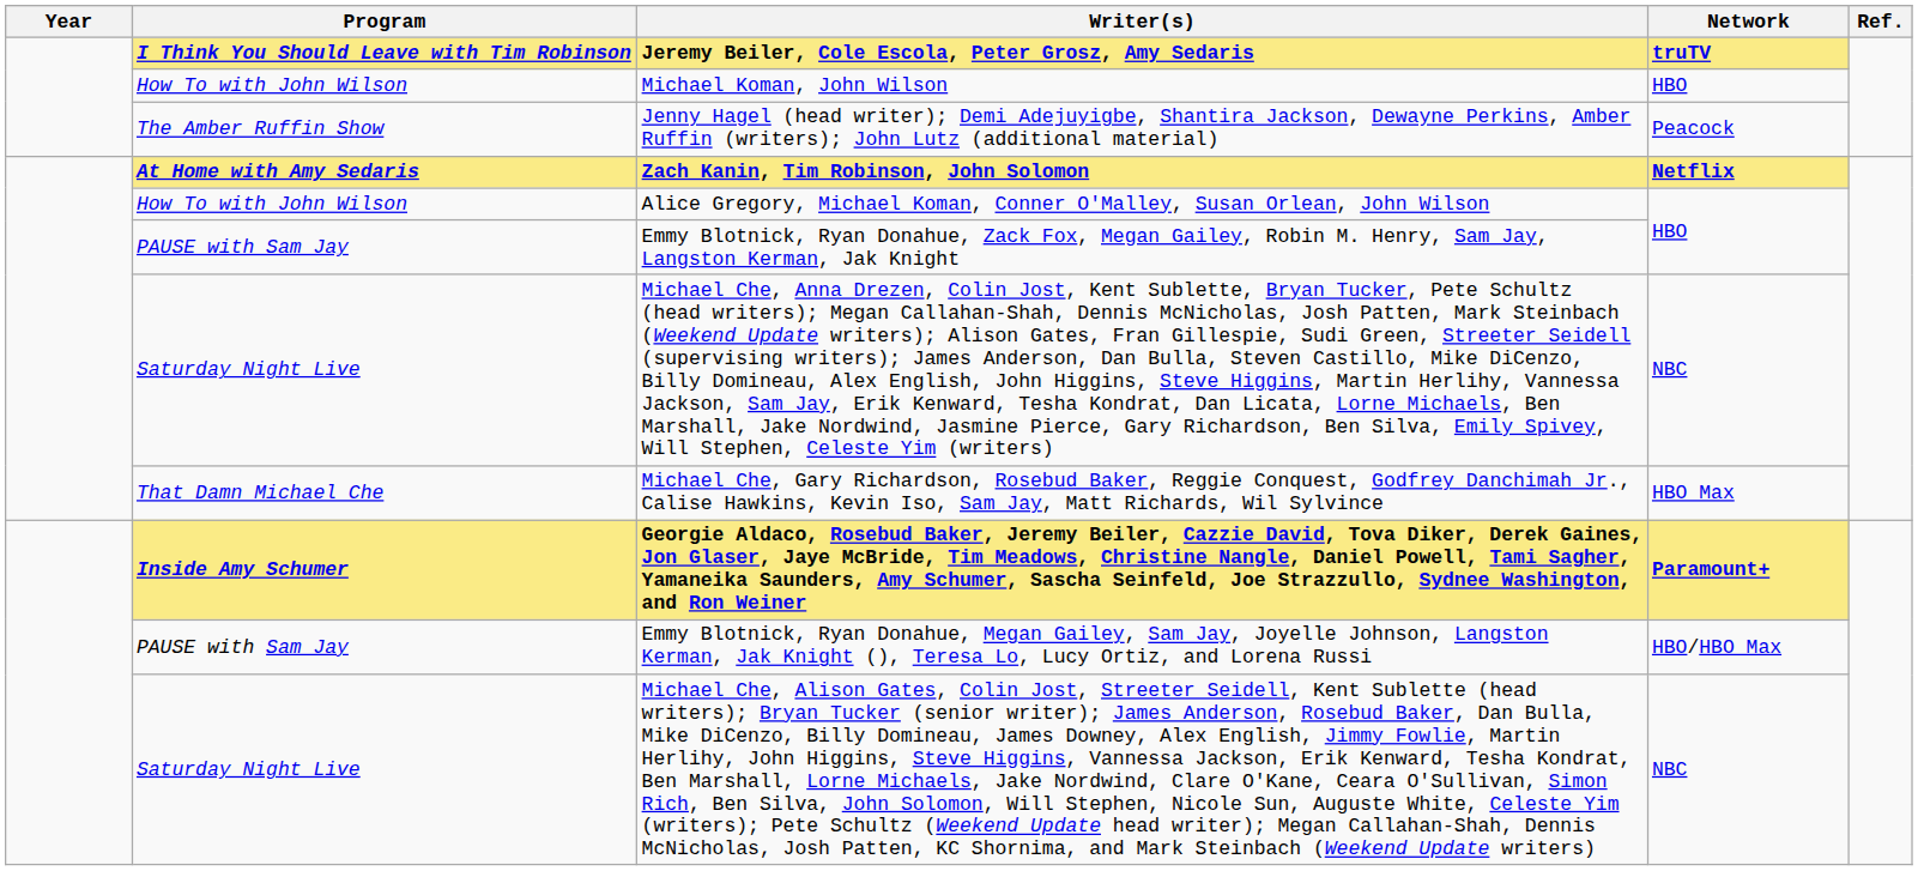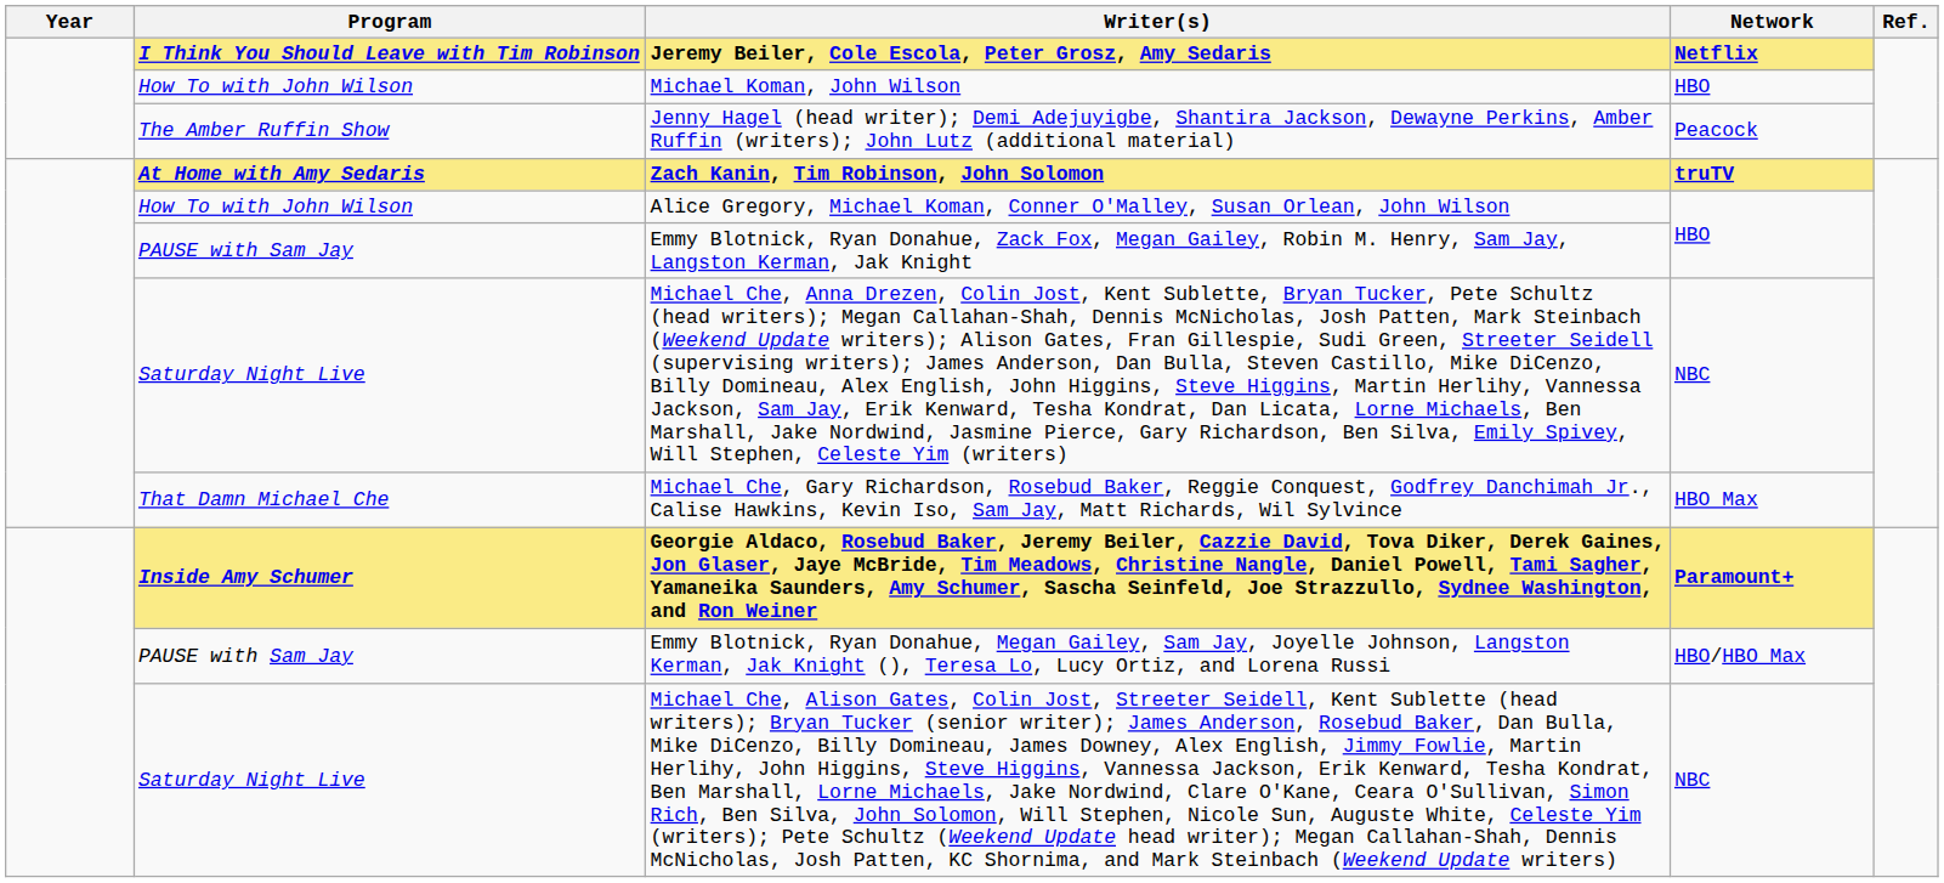 <table class="wikitable" style="width:100%">
 <tr bgcolor="#CCCCCC" align="center">
 <th width="5%">Year</th>
 <th width="20%">Program</th>
 <th width="40%">Writer(s)</th>
 <th width="8%">Network</th>
 <th width="1%">Ref.</th>
 </tr>
 <tr>
 <td rowspan=3></td>
 <td style="background:#FAEB86;"><strong><em><a href='#'>I Think You Should Leave with Tim Robinson</a></em></strong></td>
 <td style="background:#FAEB86;"><strong>Jeremy Beiler, <a href='#'>Cole Escola</a>, <a href='#'>Peter Grosz</a>, <a href='#'>Amy Sedaris</a></strong></td>
-<td style="background:#FAEB86;"><strong><a href='#'>truTV</a></strong></td>
+<td style="background:#FAEB86;"><strong><a href='#'>Netflix</a></strong></td>
 <td rowspan=3 style="text-align:center;"></td>
 </tr>
 <tr>
 <td><em><a href='#'>How To with John Wilson</a></em></td>
 <td><a href='#'>Michael Koman</a>, <a href='#'>John Wilson</a></td>
 <td><a href='#'>HBO</a></td>
 </tr>
 <tr>
 <td><em><a href='#'>The Amber Ruffin Show</a></em></td>
 <td><a href='#'>Jenny Hagel</a> (head writer); <a href='#'>Demi Adejuyigbe</a>, <a href='#'>Shantira Jackson</a>, <a href='#'>Dewayne Perkins</a>, <a href='#'>Amber Ruffin</a> (writers); <a href='#'>John Lutz</a> (additional material)</td>
 <td><a href='#'>Peacock</a></td>
 </tr>
 <tr>
 <td rowspan="5"></td>
 <td style="background:#FAEB86;"><strong><em><a href='#'>At Home with Amy Sedaris</a></em></strong></td>
 <td style="background:#FAEB86;"><strong><a href='#'>Zach Kanin</a>, <a href='#'>Tim Robinson</a>, <a href='#'>John Solomon</a></strong></td>
-<td style="background:#FAEB86;"><strong><a href='#'>Netflix</a></strong></td>
+<td style="background:#FAEB86;"><strong><a href='#'>truTV</a></strong></td>
 <td rowspan="5"></td>
 </tr>
 <tr>
 <td><em><a href='#'>How To with John Wilson</a></em></td>
 <td>Alice Gregory, <a href='#'>Michael Koman</a>, <a href='#'>Conner O'Malley</a>, <a href='#'>Susan Orlean</a>, <a href='#'>John Wilson</a></td>
 <td rowspan="2"><a href='#'>HBO</a></td>
 </tr>
 <tr>
 <td><em><a href='#'>PAUSE with Sam Jay</a></em></td>
 <td>Emmy Blotnick, Ryan Donahue, <a href='#'>Zack Fox</a>, <a href='#'>Megan Gailey</a>, Robin M. Henry, <a href='#'>Sam Jay</a>, <a href='#'>Langston Kerman</a>, Jak Knight</td>
 </tr>
 <tr>
 <td><em><a href='#'>Saturday Night Live</a></em></td>
 <td><a href='#'>Michael Che</a>, <a href='#'>Anna Drezen</a>, <a href='#'>Colin Jost</a>, Kent Sublette, <a href='#'>Bryan Tucker</a>, Pete Schultz (head writers); Megan Callahan-Shah, Dennis McNicholas, Josh Patten, Mark Steinbach (<em><a href='#'>Weekend Update</a></em> writers); Alison Gates, Fran Gillespie, Sudi Green, <a href='#'>Streeter Seidell</a> (supervising writers); James Anderson, Dan Bulla, Steven Castillo, Mike DiCenzo, Billy Domineau, Alex English, John Higgins, <a href='#'>Steve Higgins</a>, Martin Herlihy, Vannessa Jackson, <a href='#'>Sam Jay</a>, Erik Kenward, Tesha Kondrat, Dan Licata, <a href='#'>Lorne Michaels</a>, Ben Marshall, Jake Nordwind, Jasmine Pierce, Gary Richardson, Ben Silva, <a href='#'>Emily Spivey</a>, Will Stephen, <a href='#'>Celeste Yim</a> (writers)</td>
 <td><a href='#'>NBC</a></td>
 </tr>
 <tr>
 <td><em><a href='#'>That Damn Michael Che</a></em></td>
 <td><a href='#'>Michael Che</a>, Gary Richardson, <a href='#'>Rosebud Baker</a>, Reggie Conquest, <a href='#'>Godfrey Danchimah Jr</a>., Calise Hawkins, Kevin Iso, <a href='#'>Sam Jay</a>, Matt Richards, Wil Sylvince</td>
 <td><a href='#'>HBO Max</a></td>
 </tr>
 <tr>
 <td rowspan="3"></td>
 <td style="background:#FAEB86;"><strong><em><a href='#'>Inside Amy Schumer</a></em></strong></td>
 <td style="background:#FAEB86;"><strong>Georgie Aldaco, <a href='#'>Rosebud Baker</a>, Jeremy Beiler, <a href='#'>Cazzie David</a>, Tova Diker, Derek Gaines, <a href='#'>Jon Glaser</a>, Jaye McBride, <a href='#'>Tim Meadows</a>, <a href='#'>Christine Nangle</a>, Daniel Powell, <a href='#'>Tami Sagher</a>, Yamaneika Saunders, <a href='#'>Amy Schumer</a>, Sascha Seinfeld, Joe Strazzullo, <a href='#'>Sydnee Washington</a>, and <a href='#'>Ron Weiner</a></strong></td>
 <td style="background:#FAEB86;"><strong><a href='#'>Paramount+</a></strong></td>
 </tr>
 <tr>
 <td><em>PAUSE with <a href='#'>Sam Jay</a></em></td>
 <td>Emmy Blotnick, Ryan Donahue, <a href='#'>Megan Gailey</a>, <a href='#'>Sam Jay</a>, Joyelle Johnson, <a href='#'>Langston Kerman</a>, <a href='#'>Jak Knight</a> (), <a href='#'>Teresa Lo</a>, Lucy Ortiz, and Lorena Russi</td>
 <td><a href='#'>HBO</a>/<a href='#'>HBO Max</a></td>
 </tr>
 <tr>
 <td><em><a href='#'>Saturday Night Live</a></em></td>
 <td><a href='#'>Michael Che</a>, <a href='#'>Alison Gates</a>, <a href='#'>Colin Jost</a>, <a href='#'>Streeter Seidell</a>, Kent Sublette (head writers); <a href='#'>Bryan Tucker</a> (senior writer); <a href='#'>James Anderson</a>, <a href='#'>Rosebud Baker</a>, Dan Bulla, Mike DiCenzo, Billy Domineau, James Downey, Alex English, <a href='#'>Jimmy Fowlie</a>, Martin Herlihy, John Higgins, <a href='#'>Steve Higgins</a>, Vannessa Jackson, Erik Kenward, Tesha Kondrat, Ben Marshall, <a href='#'>Lorne Michaels</a>, Jake Nordwind, Clare O'Kane, Ceara O'Sullivan, <a href='#'>Simon Rich</a>, Ben Silva, <a href='#'>John Solomon</a>, Will Stephen, Nicole Sun, Auguste White, <a href='#'>Celeste Yim</a> (writers); Pete Schultz (<em><a href='#'>Weekend Update</a></em> head writer); Megan Callahan-Shah, Dennis McNicholas, Josh Patten, KC Shornima, and Mark Steinbach (<em><a href='#'>Weekend Update</a></em> writers)</td>
 <td><a href='#'>NBC</a></td>
 </tr>
 </table>
